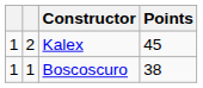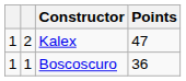 <table class="wikitable" style="font-size: 95%;">
 <tr>
 <th></th>
 <th></th>
 <th>Constructor</th>
 <th>Points</th>
 </tr>
 <tr>
 <td> 1</td>
 <td align=center>2</td>
 <td> <a href='#'>Kalex</a></td>
-<td align=left>45</td>
+<td align=left>47</td>
 </tr>
 <tr>
 <td> 1</td>
 <td align=center>1</td>
 <td> <a href='#'>Boscoscuro</a></td>
-<td align=left>38</td>
+<td align=left>36</td>
 </tr>
 </table>
